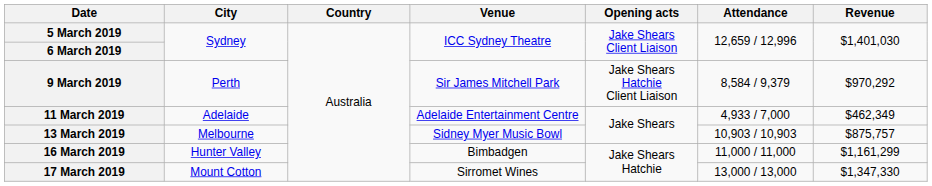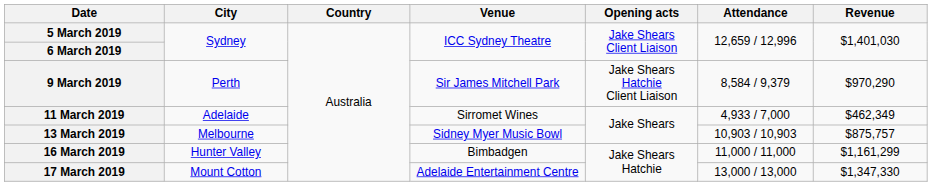 <table class="wikitable plainrowheaders" style="text-align:center;">
 <tr>
 <th scope="col" style="width:15em;">Date</th>
 <th scope="col" style="width:11em;">City</th>
 <th scope="col" style="width:11em;">Country</th>
 <th scope="col" style="width:16em;">Venue</th>
 <th scope="col" style="width:10em;">Opening acts</th>
 <th scope="col" style="width:10em;">Attendance</th>
 <th scope="col" style="width:10em;">Revenue</th>
 </tr>
 <tr>
 <th scope="row">5 March 2019</th>
 <td rowspan="2"><a href='#'>Sydney</a></td>
 <td rowspan="7">Australia</td>
 <td rowspan="2"><a href='#'>ICC Sydney Theatre</a></td>
 <td rowspan="2"><a href='#'>Jake Shears</a><br><a href='#'>Client Liaison</a></td>
 <td rowspan="2">12,659 / 12,996</td>
 <td rowspan="2">$1,401,030</td>
 </tr>
 <tr>
 <th scope="row">6 March 2019</th>
 </tr>
 <tr>
 <th scope="row">9 March 2019</th>
 <td><a href='#'>Perth</a></td>
 <td><a href='#'>Sir James Mitchell Park</a></td>
 <td>Jake Shears <br><a href='#'>Hatchie</a><br>Client Liaison</td>
 <td>8,584 / 9,379</td>
-<td>$970,292</td>
+<td>$970,290</td>
 </tr>
 <tr>
 <th scope="row">11 March 2019</th>
 <td><a href='#'>Adelaide</a></td>
-<td><a href='#'>Adelaide Entertainment Centre</a></td>
+<td>Sirromet Wines</td>
 <td rowspan="2">Jake Shears</td>
 <td>4,933 / 7,000</td>
 <td>$462,349</td>
 </tr>
 <tr>
 <th scope="row">13 March 2019</th>
 <td><a href='#'>Melbourne</a></td>
 <td><a href='#'>Sidney Myer Music Bowl</a></td>
 <td>10,903 / 10,903</td>
 <td>$875,757</td>
 </tr>
 <tr>
 <th scope="row">16 March 2019</th>
 <td><a href='#'>Hunter Valley</a></td>
 <td>Bimbadgen</td>
 <td rowspan="2">Jake Shears <br>Hatchie</td>
 <td>11,000 / 11,000</td>
 <td>$1,161,299</td>
 </tr>
 <tr>
 <th scope="row">17 March 2019</th>
 <td><a href='#'>Mount Cotton</a></td>
-<td>Sirromet Wines</td>
+<td><a href='#'>Adelaide Entertainment Centre</a></td>
 <td>13,000 / 13,000</td>
 <td>$1,347,330</td>
 </tr>
 </table>
